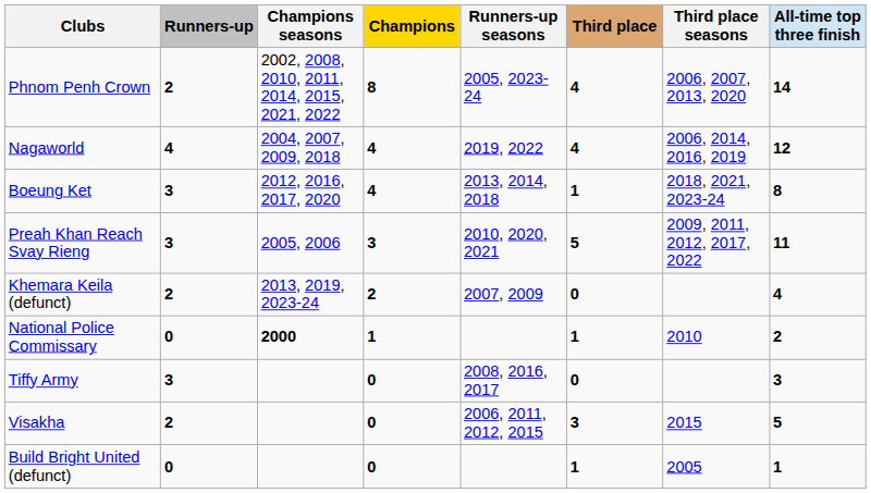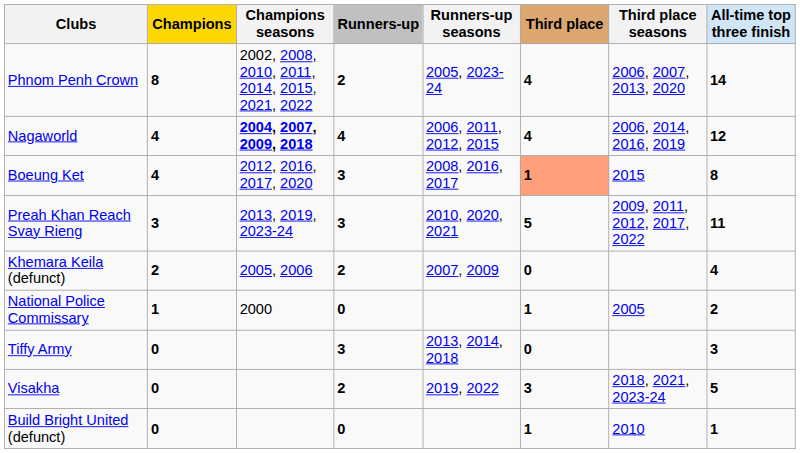 <table class="wikitable defaultcenter col1left">
 <tr>
 <th width="150">Clubs</th>
+<th width="90" style="background:Gold">Champions </th>
+<th width="100">Champions seasons</th>
 <th width="90" style="background:Silver">Runners-up </th>
-<th width="100">Champions seasons</th>
-<th width="90" style="background:Gold">Champions </th>
 <th width="100">Runners-up seasons</th>
 <th width="90" style="background:#dca671">Third place </th>
 <th width="100">Third place seasons</th>
 <th width="90" style="background:#d0e5f5">All-time top three finish</th>
 </tr>
 <tr>
 <td><a href='#'>Phnom Penh Crown</a></td>
+<td><strong>8</strong></td>
+<td>2002, <a href='#'>2008</a>, <a href='#'>2010</a>, <a href='#'>2011</a>, <a href='#'>2014</a>, <a href='#'>2015</a>, <a href='#'>2021</a>, <a href='#'>2022</a></td>
 <td><strong>2</strong></td>
-<td>2002, <a href='#'>2008</a>, <a href='#'>2010</a>, <a href='#'>2011</a>, <a href='#'>2014</a>, <a href='#'>2015</a>, <a href='#'>2021</a>, <a href='#'>2022</a></td>
-<td><strong>8</strong></td>
 <td><a href='#'>2005</a>, <a href='#'>2023-24</a></td>
 <td><strong>4</strong></td>
 <td><a href='#'>2006</a>, <a href='#'>2007</a>, <a href='#'>2013</a>, <a href='#'>2020</a></td>
 <td><strong>14</strong></td>
 </tr>
 <tr>
 <td><a href='#'>Nagaworld</a></td>
 <td><strong>4</strong></td>
-<td><a href='#'>2004</a>, <a href='#'>2007</a>, <a href='#'>2009</a>, <a href='#'>2018</a></td>
+<td><strong><a href='#'>2004</a>, <a href='#'>2007</a>, <a href='#'>2009</a>, <a href='#'>2018</a></strong></td>
 <td><strong>4</strong></td>
-<td><a href='#'>2019</a>, <a href='#'>2022</a></td>
+<td><a href='#'>2006</a>, <a href='#'>2011</a>, <a href='#'>2012</a>, <a href='#'>2015</a></td>
 <td><strong>4</strong></td>
 <td><a href='#'>2006</a>, <a href='#'>2014</a>, <a href='#'>2016</a>, <a href='#'>2019</a></td>
 <td><strong>12</strong></td>
 </tr>
 <tr>
 <td><a href='#'>Boeung Ket</a></td>
+<td><strong>4</strong></td>
+<td><a href='#'>2012</a>, <a href='#'>2016</a>, <a href='#'>2017</a>, <a href='#'>2020</a></td>
 <td><strong>3</strong></td>
-<td><a href='#'>2012</a>, <a href='#'>2016</a>, <a href='#'>2017</a>, <a href='#'>2020</a></td>
-<td><strong>4</strong></td>
-<td><a href='#'>2013</a>, <a href='#'>2014</a>, <a href='#'>2018</a></td>
-<td><strong>1</strong></td>
-<td><a href='#'>2018</a>, <a href='#'>2021</a>, <a href='#'>2023-24</a></td>
+<td><a href='#'>2008</a>, <a href='#'>2016</a>, <a href='#'>2017</a></td>
+<td style="background: lightsalmon;"><strong>1</strong></td>
+<td><a href='#'>2015</a></td>
 <td><strong>8</strong></td>
 </tr>
 <tr>
 <td><a href='#'>Preah Khan Reach Svay Rieng</a></td>
 <td><strong>3</strong></td>
-<td><a href='#'>2005</a>, <a href='#'>2006</a></td>
+<td><a href='#'>2013</a>, <a href='#'>2019</a>, <a href='#'>2023-24</a></td>
 <td><strong>3</strong></td>
 <td><a href='#'>2010</a>, <a href='#'>2020</a>, <a href='#'>2021</a></td>
 <td><strong>5</strong></td>
 <td><a href='#'>2009</a>, <a href='#'>2011</a>, <a href='#'>2012</a>, <a href='#'>2017</a>, <a href='#'>2022</a></td>
 <td><strong>11</strong></td>
 </tr>
 <tr>
 <td><a href='#'>Khemara Keila</a> (defunct)</td>
 <td><strong>2</strong></td>
-<td><a href='#'>2013</a>, <a href='#'>2019</a>, <a href='#'>2023-24</a></td>
+<td><a href='#'>2005</a>, <a href='#'>2006</a></td>
 <td><strong>2</strong></td>
 <td><a href='#'>2007</a>, <a href='#'>2009</a></td>
 <td><strong>0</strong></td>
 <td></td>
 <td><strong>4</strong></td>
 </tr>
 <tr>
 <td><a href='#'>National Police Commissary</a></td>
+<td><strong>1</strong></td>
+<td>2000</td>
 <td><strong>0</strong></td>
-<td><strong>2000</strong></td>
-<td><strong>1</strong></td>
 <td></td>
 <td><strong>1</strong></td>
-<td><a href='#'>2010</a></td>
+<td><a href='#'>2005</a></td>
 <td><strong>2</strong></td>
 </tr>
 <tr>
 <td><a href='#'>Tiffy Army</a></td>
+<td><strong>0</strong></td>
+<td></td>
 <td><strong>3</strong></td>
-<td></td>
-<td><strong>0</strong></td>
-<td><a href='#'>2008</a>, <a href='#'>2016</a>, <a href='#'>2017</a></td>
+<td><a href='#'>2013</a>, <a href='#'>2014</a>, <a href='#'>2018</a></td>
 <td><strong>0</strong></td>
 <td></td>
 <td><strong>3</strong></td>
 </tr>
 <tr>
 <td><a href='#'>Visakha</a></td>
+<td><strong>0</strong></td>
+<td></td>
 <td><strong>2</strong></td>
-<td></td>
-<td><strong>0</strong></td>
-<td><a href='#'>2006</a>, <a href='#'>2011</a>, <a href='#'>2012</a>, <a href='#'>2015</a></td>
+<td><a href='#'>2019</a>, <a href='#'>2022</a></td>
 <td><strong>3</strong></td>
-<td><a href='#'>2015</a></td>
+<td><a href='#'>2018</a>, <a href='#'>2021</a>, <a href='#'>2023-24</a></td>
 <td><strong>5</strong></td>
 </tr>
 <tr>
 <td><a href='#'>Build Bright United</a> (defunct)</td>
 <td><strong>0</strong></td>
 <td></td>
 <td><strong>0</strong></td>
 <td></td>
 <td><strong>1</strong></td>
-<td><a href='#'>2005</a></td>
+<td><a href='#'>2010</a></td>
 <td><strong>1</strong></td>
 </tr>
 </table>
